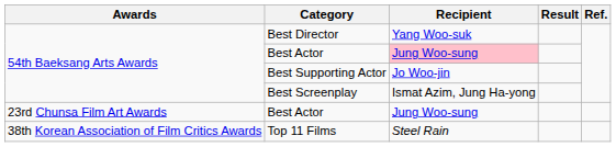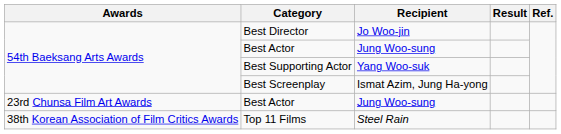 <table class="wikitable">
 <tr>
 <th>Awards</th>
 <th>Category</th>
 <th>Recipient</th>
 <th>Result</th>
 <th>Ref.</th>
 </tr>
 <tr>
 <td rowspan=4><a href='#'>54th Baeksang Arts Awards</a></td>
 <td>Best Director</td>
-<td><a href='#'>Yang Woo-suk</a></td>
+<td><a href='#'>Jo Woo-jin</a></td>
 <td></td>
 <td rowspan=4></td>
 </tr>
 <tr>
 <td>Best Actor</td>
-<td style="background: pink;"><a href='#'>Jung Woo-sung</a></td>
+<td><a href='#'>Jung Woo-sung</a></td>
 <td></td>
 </tr>
 <tr>
 <td>Best Supporting Actor</td>
-<td><a href='#'>Jo Woo-jin</a></td>
+<td><a href='#'>Yang Woo-suk</a></td>
 <td></td>
 </tr>
 <tr>
 <td>Best Screenplay</td>
 <td>Ismat Azim, Jung Ha-yong</td>
 <td></td>
 </tr>
 <tr>
 <td>23rd <a href='#'>Chunsa Film Art Awards</a></td>
 <td>Best Actor</td>
 <td><a href='#'>Jung Woo-sung</a></td>
 <td></td>
 <td></td>
 </tr>
 <tr>
 <td rowspan=1>38th <a href='#'>Korean Association of Film Critics Awards</a></td>
 <td>Top 11 Films</td>
 <td><em>Steel Rain</em></td>
 <td></td>
 <td rowspan=1></td>
 </tr>
 </table>
